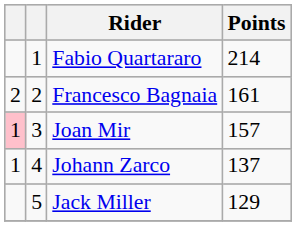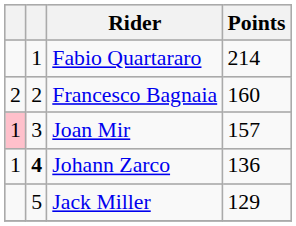 <table class="wikitable" style="font-size: 85%;">
 <tr>
 <th></th>
 <th></th>
 <th>Rider</th>
 <th>Points</th>
 </tr>
 <tr>
 <td></td>
 <td align=center>1</td>
 <td> <a href='#'>Fabio Quartararo</a></td>
 <td align=left>214</td>
 </tr>
 <tr>
 <td> 2</td>
 <td align=center>2</td>
 <td> <a href='#'>Francesco Bagnaia</a></td>
-<td align=left>161</td>
+<td align=left>160</td>
 </tr>
 <tr>
 <td style="background: pink;"> 1</td>
 <td align=center>3</td>
 <td> <a href='#'>Joan Mir</a></td>
 <td align=left>157</td>
 </tr>
 <tr>
 <td> 1</td>
-<td align=center>4</td>
+<td align=center><strong>4</strong></td>
 <td> <a href='#'>Johann Zarco</a></td>
-<td align=left>137</td>
+<td align=left>136</td>
 </tr>
 <tr>
 <td></td>
 <td align=center>5</td>
 <td> <a href='#'>Jack Miller</a></td>
 <td align=left>129</td>
 </tr>
 <tr>
 </tr>
 </table>
